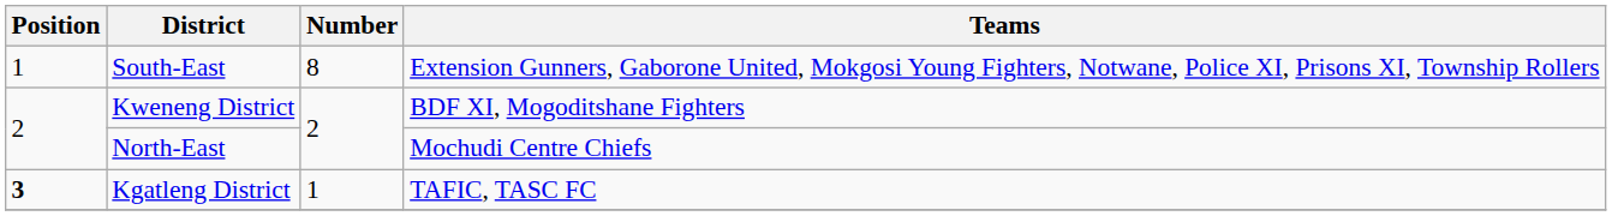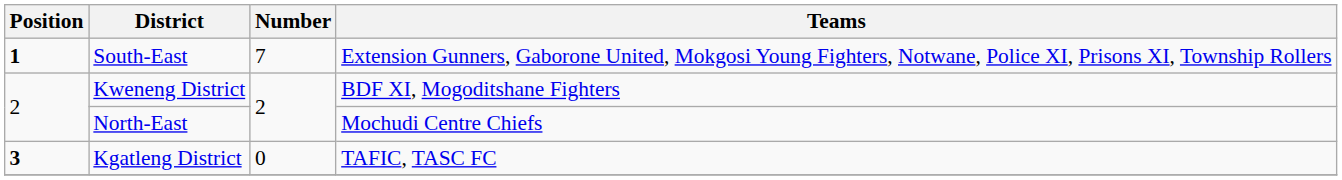 <table class="wikitable">
 <tr>
 <th>Position</th>
 <th>District</th>
 <th>Number</th>
 <th>Teams</th>
 </tr>
 <tr>
-<td>1</td>
+<td><strong>1</strong></td>
 <td><a href='#'>South-East</a></td>
-<td>8</td>
+<td>7</td>
 <td><a href='#'>Extension Gunners</a>, <a href='#'>Gaborone United</a>, <a href='#'>Mokgosi Young Fighters</a>, <a href='#'>Notwane</a>, <a href='#'>Police XI</a>, <a href='#'>Prisons XI</a>, <a href='#'>Township Rollers</a></td>
 </tr>
 <tr>
 <td rowspan="2">2</td>
 <td><a href='#'>Kweneng District</a></td>
 <td rowspan="2">2</td>
 <td><a href='#'>BDF XI</a>, <a href='#'>Mogoditshane Fighters</a></td>
 </tr>
 <tr>
 <td><a href='#'>North-East</a></td>
 <td><a href='#'>Mochudi Centre Chiefs</a></td>
 </tr>
 <tr>
 <td><strong>3</strong></td>
 <td><a href='#'>Kgatleng District</a></td>
-<td>1</td>
+<td>0</td>
 <td><a href='#'>TAFIC</a>, <a href='#'>TASC FC</a></td>
 </tr>
 <tr>
 </tr>
 </table>
